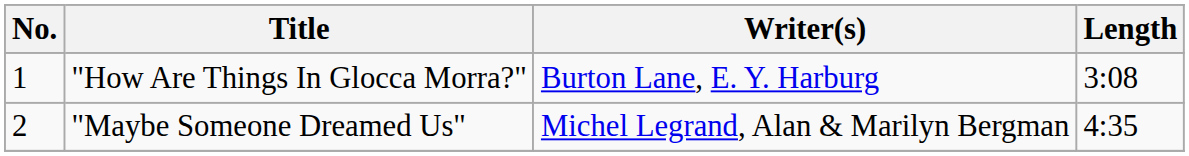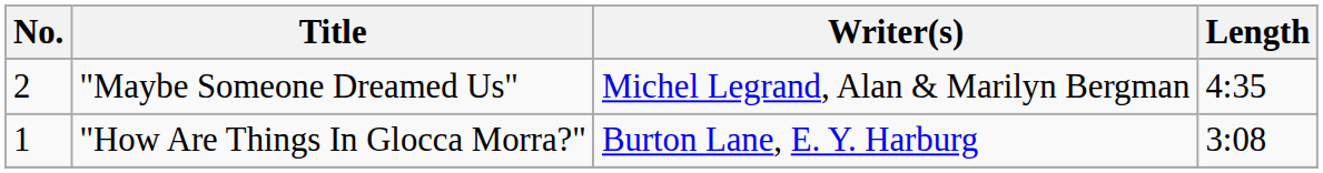 <table class="wikitable">
 <tr>
 <th>No.</th>
 <th>Title</th>
 <th>Writer(s)</th>
 <th>Length</th>
 </tr>
 <tr>
+<td>2</td>
+<td>"Maybe Someone Dreamed Us"</td>
+<td><a href='#'>Michel Legrand</a>, Alan & Marilyn Bergman</td>
+<td>4:35</td>
+</tr>
+<tr>
 <td>1</td>
 <td>"How Are Things In Glocca Morra?"</td>
 <td><a href='#'>Burton Lane</a>, <a href='#'>E. Y. Harburg</a></td>
 <td>3:08</td>
 </tr>
 <tr>
-<td>2</td>
-<td>"Maybe Someone Dreamed Us"</td>
-<td><a href='#'>Michel Legrand</a>, Alan & Marilyn Bergman</td>
-<td>4:35</td>
-</tr>
-<tr>
 </tr>
 </table>
